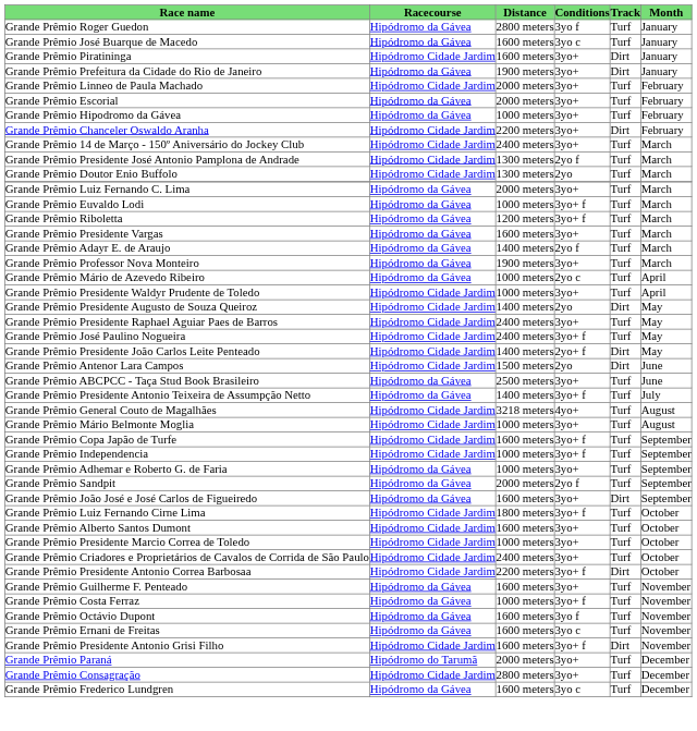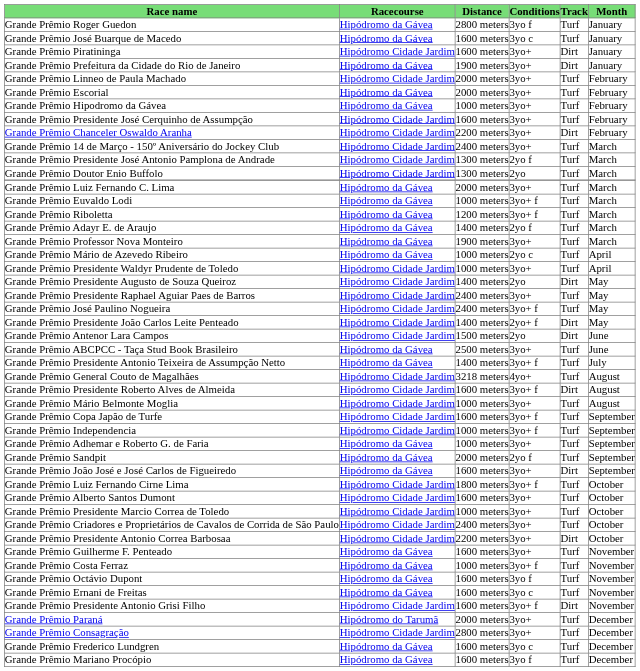 <table class = "sortable" | border="1" cellpadding="0" style="border-collapse: collapse; font-size:90%">
 <tr bgcolor="#77dd77" align="center">
 <th>Race name</th>
 <th>Racecourse</th>
 <th>Distance</th>
 <th>Conditions</th>
 <th>Track</th>
 <th>Month</th>
 </tr>
 <tr>
 <td>Grande Prêmio Roger Guedon</td>
 <td><a href='#'>Hipódromo da Gávea</a></td>
 <td>2800 meters</td>
 <td>3yo f</td>
 <td>Turf</td>
 <td>January</td>
 </tr>
 <tr>
 <td>Grande Prêmio José Buarque de Macedo</td>
 <td><a href='#'>Hipódromo da Gávea</a></td>
 <td>1600 meters</td>
 <td>3yo c</td>
 <td>Turf</td>
 <td>January</td>
 </tr>
 <tr>
 <td>Grande Prêmio Piratininga</td>
 <td><a href='#'>Hipódromo Cidade Jardim</a></td>
 <td>1600 meters</td>
 <td>3yo+</td>
 <td>Dirt</td>
 <td>January</td>
 </tr>
 <tr>
 <td>Grande Prêmio Prefeitura da Cidade do Rio de Janeiro</td>
 <td><a href='#'>Hipódromo da Gávea</a></td>
 <td>1900 meters</td>
 <td>3yo+</td>
 <td>Dirt</td>
 <td>January</td>
 </tr>
 <tr>
 <td>Grande Prêmio Linneo de Paula Machado</td>
 <td><a href='#'>Hipódromo Cidade Jardim</a></td>
 <td>2000 meters</td>
 <td>3yo+</td>
 <td>Turf</td>
 <td>February</td>
 </tr>
 <tr>
 <td>Grande Prêmio Escorial</td>
 <td><a href='#'>Hipódromo da Gávea</a></td>
 <td>2000 meters</td>
 <td>3yo+</td>
 <td>Turf</td>
 <td>February</td>
 </tr>
 <tr>
 <td>Grande Prêmio Hipodromo da Gávea</td>
 <td><a href='#'>Hipódromo da Gávea</a></td>
 <td>1000 meters</td>
 <td>3yo+</td>
 <td>Turf</td>
 <td>February</td>
 </tr>
 <tr>
+<td>Grande Prêmio Presidente José Cerquinho de Assumpção</td>
+<td><a href='#'>Hipódromo Cidade Jardim</a></td>
+<td>1600 meters</td>
+<td>3yo+</td>
+<td>Turf</td>
+<td>February</td>
+</tr>
+<tr>
 <td><a href='#'>Grande Prêmio Chanceler Oswaldo Aranha</a></td>
 <td><a href='#'>Hipódromo Cidade Jardim</a></td>
 <td>2200 meters</td>
 <td>3yo+</td>
 <td>Dirt</td>
 <td>February</td>
 </tr>
 <tr>
 <td>Grande Prêmio 14 de Março - 150º Aniversário do Jockey Club</td>
 <td><a href='#'>Hipódromo Cidade Jardim</a></td>
 <td>2400 meters</td>
 <td>3yo+</td>
 <td>Turf</td>
 <td>March</td>
 </tr>
 <tr>
 <td>Grande Prêmio Presidente José Antonio Pamplona de Andrade</td>
 <td><a href='#'>Hipódromo Cidade Jardim</a></td>
 <td>1300 meters</td>
 <td>2yo f</td>
 <td>Turf</td>
 <td>March</td>
 </tr>
 <tr>
 <td>Grande Prêmio Doutor Enio Buffolo</td>
 <td><a href='#'>Hipódromo Cidade Jardim</a></td>
 <td>1300 meters</td>
 <td>2yo</td>
 <td>Turf</td>
 <td>March</td>
 </tr>
 <tr>
 <td></td>
 <td></td>
 <td></td>
 <td></td>
 <td></td>
 <td></td>
 </tr>
 <tr>
 <td>Grande Prêmio Luiz Fernando C. Lima</td>
 <td><a href='#'>Hipódromo da Gávea</a></td>
 <td>2000 meters</td>
 <td>3yo+</td>
 <td>Turf</td>
 <td>March</td>
 </tr>
 <tr>
 <td>Grande Prêmio Euvaldo Lodi</td>
 <td><a href='#'>Hipódromo da Gávea</a></td>
 <td>1000 meters</td>
 <td>3yo+ f</td>
 <td>Turf</td>
 <td>March</td>
 </tr>
 <tr>
 <td>Grande Prêmio Riboletta</td>
 <td><a href='#'>Hipódromo da Gávea</a></td>
 <td>1200 meters</td>
 <td>3yo+ f</td>
-<td>Turf</td>
-<td>March</td>
-</tr>
-<tr>
-<td>Grande Prêmio Presidente Vargas</td>
-<td><a href='#'>Hipódromo da Gávea</a></td>
-<td>1600 meters</td>
-<td>3yo+</td>
 <td>Turf</td>
 <td>March</td>
 </tr>
 <tr>
 <td>Grande Prêmio Adayr E. de Araujo</td>
 <td><a href='#'>Hipódromo da Gávea</a></td>
 <td>1400 meters</td>
 <td>2yo f</td>
 <td>Turf</td>
 <td>March</td>
 </tr>
 <tr>
 <td>Grande Prêmio Professor Nova Monteiro</td>
 <td><a href='#'>Hipódromo da Gávea</a></td>
 <td>1900 meters</td>
 <td>3yo+</td>
 <td>Turf</td>
 <td>March</td>
 </tr>
 <tr>
 <td>Grande Prêmio Mário de Azevedo Ribeiro</td>
 <td><a href='#'>Hipódromo da Gávea</a></td>
 <td>1000 meters</td>
 <td>2yo c</td>
 <td>Turf</td>
 <td>April</td>
 </tr>
 <tr>
 <td>Grande Prêmio Presidente Waldyr Prudente de Toledo</td>
 <td><a href='#'>Hipódromo Cidade Jardim</a></td>
 <td>1000 meters</td>
 <td>3yo+</td>
 <td>Turf</td>
 <td>April</td>
 </tr>
 <tr>
 <td>Grande Prêmio Presidente Augusto de Souza Queiroz</td>
 <td><a href='#'>Hipódromo Cidade Jardim</a></td>
 <td>1400 meters</td>
 <td>2yo</td>
 <td>Dirt</td>
 <td>May</td>
 </tr>
 <tr>
 <td>Grande Prêmio Presidente Raphael Aguiar Paes de Barros</td>
 <td><a href='#'>Hipódromo Cidade Jardim</a></td>
 <td>2400 meters</td>
 <td>3yo+</td>
 <td>Turf</td>
 <td>May</td>
 </tr>
 <tr>
 <td>Grande Prêmio José Paulino Nogueira</td>
 <td><a href='#'>Hipódromo Cidade Jardim</a></td>
 <td>2400 meters</td>
 <td>3yo+ f</td>
 <td>Turf</td>
 <td>May</td>
 </tr>
 <tr>
 <td>Grande Prêmio Presidente João Carlos Leite Penteado</td>
 <td><a href='#'>Hipódromo Cidade Jardim</a></td>
 <td>1400 meters</td>
 <td>2yo+ f</td>
 <td>Dirt</td>
 <td>May</td>
 </tr>
 <tr>
 <td>Grande Prêmio Antenor Lara Campos</td>
 <td><a href='#'>Hipódromo Cidade Jardim</a></td>
 <td>1500 meters</td>
 <td>2yo</td>
 <td>Dirt</td>
 <td>June</td>
 </tr>
 <tr>
 <td>Grande Prêmio ABCPCC - Taça Stud Book Brasileiro</td>
 <td><a href='#'>Hipódromo da Gávea</a></td>
 <td>2500 meters</td>
 <td>3yo+</td>
 <td>Turf</td>
 <td>June</td>
 </tr>
 <tr>
 <td>Grande Prêmio Presidente Antonio Teixeira de Assumpção Netto</td>
 <td><a href='#'>Hipódromo da Gávea</a></td>
 <td>1400 meters</td>
 <td>3yo+ f</td>
 <td>Turf</td>
 <td>July</td>
 </tr>
 <tr>
 <td>Grande Prêmio General Couto de Magalhães</td>
 <td><a href='#'>Hipódromo Cidade Jardim</a></td>
 <td>3218 meters</td>
 <td>4yo+</td>
 <td>Turf</td>
 <td>August</td>
 </tr>
 <tr>
+<td>Grande Prêmio Presidente Roberto Alves de Almeida</td>
+<td><a href='#'>Hipódromo Cidade Jardim</a></td>
+<td>1600 meters</td>
+<td>3yo+ f</td>
+<td>Dirt</td>
+<td>August</td>
+</tr>
+<tr>
 <td>Grande Prêmio Mário Belmonte Moglia</td>
 <td><a href='#'>Hipódromo Cidade Jardim</a></td>
 <td>1000 meters</td>
 <td>3yo+</td>
 <td>Turf</td>
 <td>August</td>
 </tr>
 <tr>
 <td>Grande Prêmio Copa Japão de Turfe</td>
 <td><a href='#'>Hipódromo Cidade Jardim</a></td>
 <td>1600 meters</td>
 <td>3yo+ f</td>
 <td>Turf</td>
 <td>September</td>
 </tr>
 <tr>
 <td>Grande Prêmio Independencia</td>
 <td><a href='#'>Hipódromo Cidade Jardim</a></td>
 <td>1000 meters</td>
 <td>3yo+ f</td>
 <td>Turf</td>
 <td>September</td>
 </tr>
 <tr>
 <td>Grande Prêmio Adhemar e Roberto G. de Faria</td>
 <td><a href='#'>Hipódromo da Gávea</a></td>
 <td>1000 meters</td>
 <td>3yo+</td>
 <td>Turf</td>
 <td>September</td>
 </tr>
 <tr>
 <td>Grande Prêmio Sandpit</td>
 <td><a href='#'>Hipódromo da Gávea</a></td>
 <td>2000 meters</td>
 <td>2yo f</td>
 <td>Turf</td>
 <td>September</td>
 </tr>
 <tr>
 <td>Grande Prêmio João José e José Carlos de Figueiredo</td>
 <td><a href='#'>Hipódromo da Gávea</a></td>
 <td>1600 meters</td>
 <td>3yo+</td>
 <td>Dirt</td>
 <td>September</td>
 </tr>
 <tr>
 <td>Grande Prêmio Luiz Fernando Cirne Lima</td>
 <td><a href='#'>Hipódromo Cidade Jardim</a></td>
 <td>1800 meters</td>
 <td>3yo+ f</td>
 <td>Turf</td>
 <td>October</td>
 </tr>
 <tr>
 <td>Grande Prêmio Alberto Santos Dumont</td>
 <td><a href='#'>Hipódromo Cidade Jardim</a></td>
 <td>1600 meters</td>
 <td>3yo+</td>
 <td>Turf</td>
 <td>October</td>
 </tr>
 <tr>
 <td>Grande Prêmio Presidente Marcio Correa de Toledo</td>
 <td><a href='#'>Hipódromo Cidade Jardim</a></td>
 <td>1000 meters</td>
 <td>3yo+</td>
 <td>Turf</td>
 <td>October</td>
 </tr>
 <tr>
 <td>Grande Prêmio Criadores e Proprietários de Cavalos de Corrida de São Paulo</td>
 <td><a href='#'>Hipódromo Cidade Jardim</a></td>
 <td>2400 meters</td>
 <td>3yo+</td>
 <td>Turf</td>
 <td>October</td>
 </tr>
 <tr>
 <td>Grande Prêmio Presidente Antonio Correa Barbosaa</td>
 <td><a href='#'>Hipódromo Cidade Jardim</a></td>
 <td>2200 meters</td>
-<td>3yo+ f</td>
+<td>3yo+</td>
 <td>Dirt</td>
 <td>October</td>
 </tr>
 <tr>
 <td>Grande Prêmio Guilherme F. Penteado</td>
 <td><a href='#'>Hipódromo da Gávea</a></td>
 <td>1600 meters</td>
 <td>3yo+</td>
 <td>Turf</td>
 <td>November</td>
 </tr>
 <tr>
 <td>Grande Prêmio Costa Ferraz</td>
 <td><a href='#'>Hipódromo da Gávea</a></td>
 <td>1000 meters</td>
 <td>3yo+ f</td>
 <td>Turf</td>
 <td>November</td>
 </tr>
 <tr>
 <td>Grande Prêmio Octávio Dupont</td>
 <td><a href='#'>Hipódromo da Gávea</a></td>
 <td>1600 meters</td>
 <td>3yo f</td>
 <td>Turf</td>
 <td>November</td>
 </tr>
 <tr>
 <td>Grande Prêmio Ernani de Freitas</td>
 <td><a href='#'>Hipódromo da Gávea</a></td>
 <td>1600 meters</td>
 <td>3yo c</td>
 <td>Turf</td>
 <td>November</td>
 </tr>
 <tr>
 <td>Grande Prêmio Presidente Antonio Grisi Filho</td>
 <td><a href='#'>Hipódromo Cidade Jardim</a></td>
 <td>1600 meters</td>
 <td>3yo+ f</td>
 <td>Dirt</td>
 <td>November</td>
 </tr>
 <tr>
 <td><a href='#'>Grande Prêmio Paraná</a></td>
 <td><a href='#'>Hipódromo do Tarumã</a></td>
 <td>2000 meters</td>
 <td>3yo+</td>
 <td>Turf</td>
 <td>December</td>
 </tr>
 <tr>
 <td><a href='#'>Grande Prêmio Consagração</a></td>
 <td><a href='#'>Hipódromo Cidade Jardim</a></td>
 <td>2800 meters</td>
 <td>3yo+</td>
 <td>Turf</td>
 <td>December</td>
 </tr>
 <tr>
 <td>Grande Prêmio Frederico Lundgren</td>
 <td><a href='#'>Hipódromo da Gávea</a></td>
 <td>1600 meters</td>
 <td>3yo c</td>
 <td>Turf</td>
 <td>December</td>
 </tr>
+<tr>
+<td>Grande Prêmio Mariano Procópio</td>
+<td><a href='#'>Hipódromo da Gávea</a></td>
+<td>1600 meters</td>
+<td>3yo f</td>
+<td>Turf</td>
+<td>December</td>
+</tr>
 </table>
